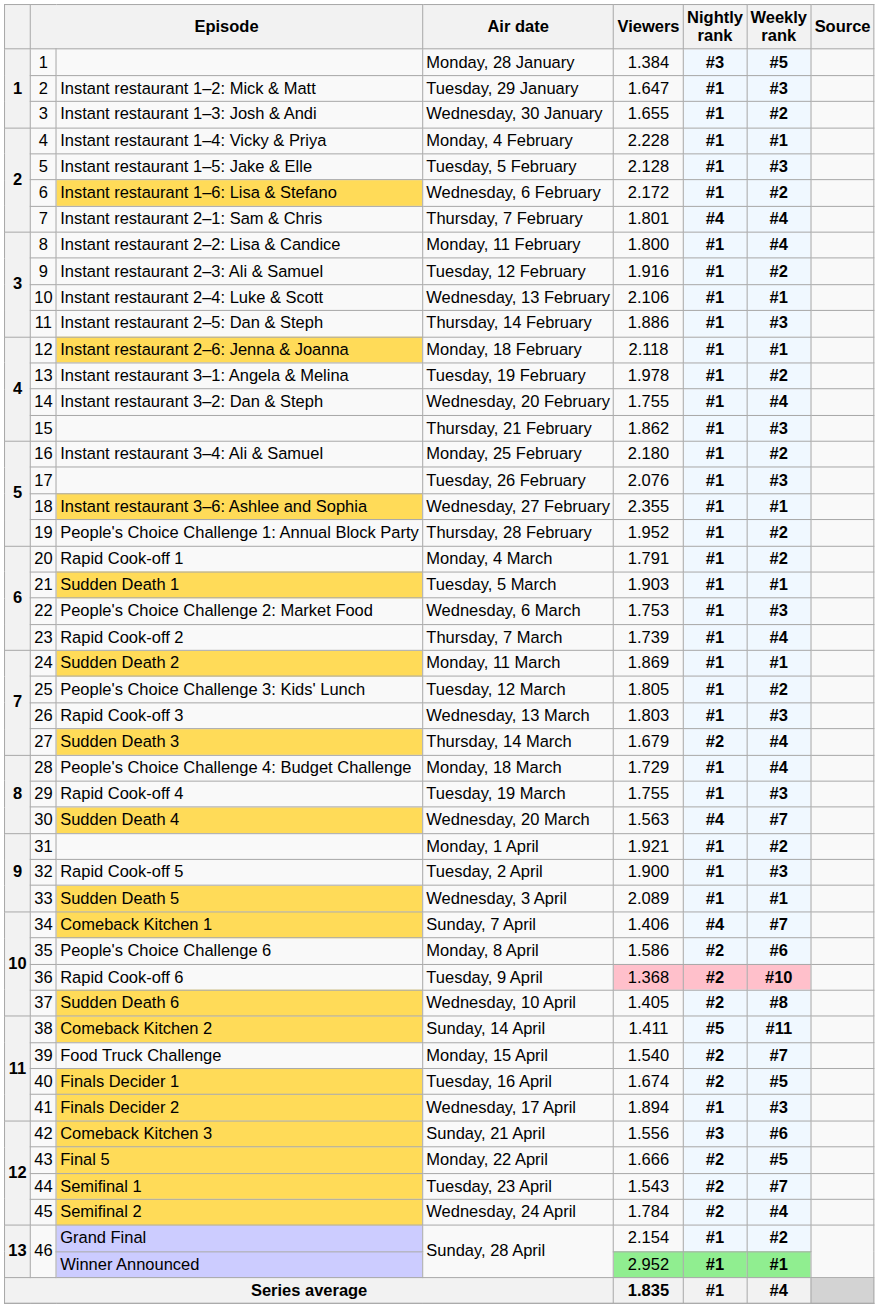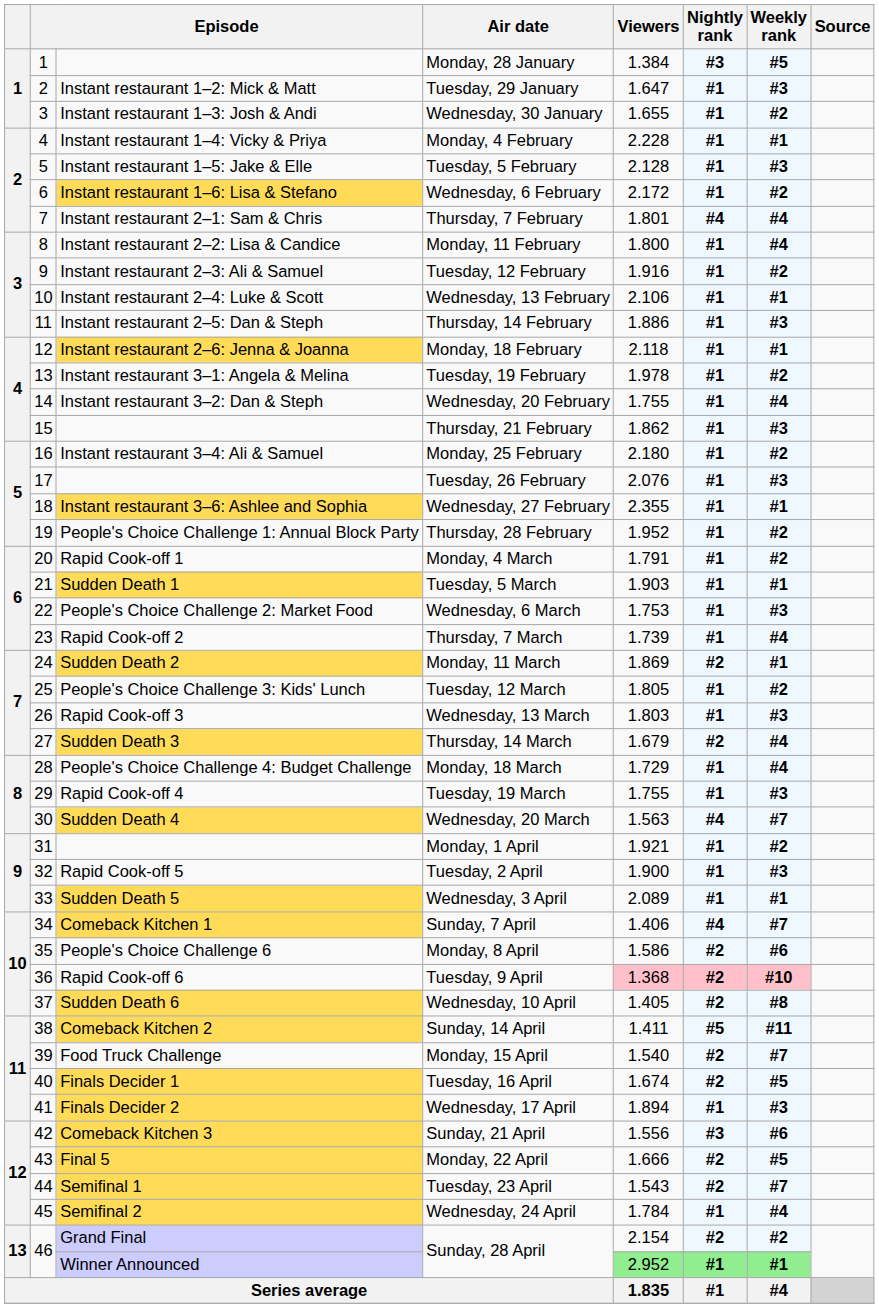 <table class="wikitable plainrowheaders" style="text-align:center;">
 <tr>
 <th class="unsortable"></th>
 <th colspan=2>Episode</th>
 <th class="unsortable">Air date</th>
 <th>Viewers</th>
 <th>Nightly<br>rank</th>
 <th>Weekly<br>rank</th>
 <th class="unsortable">Source</th>
 </tr>
 <tr>
 <th rowspan="3">1</th>
 <td>1</td>
 <td style="text-align:left"></td>
 <td style="text-align:left">Monday, 28 January</td>
 <td>1.384</td>
 <td style="background:#F0F8FF"><strong>#3</strong></td>
 <td style="background:#F0F8FF"><strong>#5</strong></td>
 <td></td>
 </tr>
 <tr>
 <td>2</td>
 <td style="text-align:left">Instant restaurant 1–2: Mick & Matt</td>
 <td style="text-align:left">Tuesday, 29 January</td>
 <td>1.647</td>
 <td style="background:#F0F8FF"><strong>#1</strong></td>
 <td style="background:#F0F8FF"><strong>#3</strong></td>
 <td></td>
 </tr>
 <tr>
 <td>3</td>
 <td style="text-align:left">Instant restaurant 1–3: Josh & Andi</td>
 <td style="text-align:left">Wednesday, 30 January</td>
 <td>1.655</td>
 <td style="background:#F0F8FF"><strong>#1</strong></td>
 <td style="background:#F0F8FF"><strong>#2</strong></td>
 <td></td>
 </tr>
 <tr>
 <th rowspan="4">2</th>
 <td>4</td>
 <td style="text-align:left">Instant restaurant 1–4: Vicky & Priya</td>
 <td style="text-align:left">Monday, 4 February</td>
 <td>2.228</td>
 <td style="background:#F0F8FF"><strong>#1</strong></td>
 <td style="background:#F0F8FF"><strong>#1</strong></td>
 <td></td>
 </tr>
 <tr>
 <td>5</td>
 <td style="text-align:left">Instant restaurant 1–5: Jake & Elle</td>
 <td style="text-align:left">Tuesday, 5 February</td>
 <td>2.128</td>
 <td style="background:#F0F8FF"><strong>#1</strong></td>
 <td style="background:#F0F8FF"><strong>#3</strong></td>
 <td></td>
 </tr>
 <tr>
 <td>6</td>
 <td style="text-align:left; background:#FFDB58;">Instant restaurant 1–6: Lisa & Stefano</td>
 <td style="text-align:left">Wednesday, 6 February</td>
 <td>2.172</td>
 <td style="background:#F0F8FF"><strong>#1</strong></td>
 <td style="background:#F0F8FF"><strong>#2</strong></td>
 <td></td>
 </tr>
 <tr>
 <td>7</td>
 <td style="text-align:left">Instant restaurant 2–1: Sam & Chris</td>
 <td style="text-align:left">Thursday, 7 February</td>
 <td>1.801</td>
 <td style="background:#F0F8FF"><strong>#4</strong></td>
 <td style="background:#F0F8FF"><strong>#4</strong></td>
 <td></td>
 </tr>
 <tr>
 <th rowspan="4">3</th>
 <td>8</td>
 <td style="text-align:left">Instant restaurant 2–2: Lisa & Candice</td>
 <td style="text-align:left">Monday, 11 February</td>
 <td>1.800</td>
 <td style="background:#F0F8FF"><strong>#1</strong></td>
 <td style="background:#F0F8FF"><strong>#4</strong></td>
 <td></td>
 </tr>
 <tr>
 <td>9</td>
 <td style="text-align:left">Instant restaurant 2–3: Ali & Samuel</td>
 <td style="text-align:left">Tuesday, 12 February</td>
 <td>1.916</td>
 <td style="background:#F0F8FF"><strong>#1</strong></td>
 <td style="background:#F0F8FF"><strong>#2</strong></td>
 <td></td>
 </tr>
 <tr>
 <td>10</td>
 <td style="text-align:left">Instant restaurant 2–4: Luke & Scott</td>
 <td style="text-align:left">Wednesday, 13 February</td>
 <td>2.106</td>
 <td style="background:#F0F8FF"><strong>#1</strong></td>
 <td style="background:#F0F8FF"><strong>#1</strong></td>
 <td></td>
 </tr>
 <tr>
 <td>11</td>
 <td style="text-align:left">Instant restaurant 2–5: Dan & Steph</td>
 <td style="text-align:left">Thursday, 14 February</td>
 <td>1.886</td>
 <td style="background:#F0F8FF"><strong>#1</strong></td>
 <td style="background:#F0F8FF"><strong>#3</strong></td>
 <td></td>
 </tr>
 <tr>
 <th rowspan="4">4</th>
 <td>12</td>
 <td style="text-align:left; background:#FFDB58;">Instant restaurant 2–6: Jenna & Joanna</td>
 <td style="text-align:left">Monday, 18 February</td>
 <td>2.118</td>
 <td style="background:#F0F8FF"><strong>#1</strong></td>
 <td style="background:#F0F8FF"><strong>#1</strong></td>
 <td></td>
 </tr>
 <tr>
 <td>13</td>
 <td style="text-align:left">Instant restaurant 3–1: Angela & Melina</td>
 <td style="text-align:left">Tuesday, 19 February</td>
 <td>1.978</td>
 <td style="background:#F0F8FF"><strong>#1</strong></td>
 <td style="background:#F0F8FF"><strong>#2</strong></td>
 <td></td>
 </tr>
 <tr>
 <td>14</td>
 <td style="text-align:left">Instant restaurant 3–2: Dan & Steph</td>
 <td style="text-align:left">Wednesday, 20 February</td>
 <td>1.755</td>
 <td style="background:#F0F8FF"><strong>#1</strong></td>
 <td style="background:#F0F8FF"><strong>#4</strong></td>
 <td></td>
 </tr>
 <tr>
 <td>15</td>
 <td style="text-align:left"></td>
 <td style="text-align:left">Thursday, 21 February</td>
 <td>1.862</td>
 <td style="background:#F0F8FF"><strong>#1</strong></td>
 <td style="background:#F0F8FF"><strong>#3</strong></td>
 <td></td>
 </tr>
 <tr>
 <th rowspan="4">5</th>
 <td>16</td>
 <td style="text-align:left">Instant restaurant 3–4: Ali & Samuel</td>
 <td style="text-align:left">Monday, 25 February</td>
 <td>2.180</td>
 <td style="background:#F0F8FF"><strong>#1</strong></td>
 <td style="background:#F0F8FF"><strong>#2</strong></td>
 <td></td>
 </tr>
 <tr>
 <td>17</td>
 <td style="text-align:left"></td>
 <td style="text-align:left">Tuesday, 26 February</td>
 <td>2.076</td>
 <td style="background:#F0F8FF"><strong>#1</strong></td>
 <td style="background:#F0F8FF"><strong>#3</strong></td>
 <td></td>
 </tr>
 <tr>
 <td>18</td>
 <td style="text-align:left; background:#FFDB58;">Instant restaurant 3–6: Ashlee and Sophia</td>
 <td style="text-align:left">Wednesday, 27 February</td>
 <td>2.355</td>
 <td style="background:#F0F8FF"><strong>#1</strong></td>
 <td style="background:#F0F8FF"><strong>#1</strong></td>
 <td></td>
 </tr>
 <tr>
 <td>19</td>
 <td style="text-align:left">People's Choice Challenge 1: Annual Block Party</td>
 <td style="text-align:left">Thursday, 28 February</td>
 <td>1.952</td>
 <td style="background:#F0F8FF"><strong>#1</strong></td>
 <td style="background:#F0F8FF"><strong>#2</strong></td>
 <td></td>
 </tr>
 <tr>
 <th rowspan="4">6</th>
 <td>20</td>
 <td style="text-align:left">Rapid Cook-off 1</td>
 <td style="text-align:left">Monday, 4 March</td>
 <td>1.791</td>
 <td style="background:#F0F8FF"><strong>#1</strong></td>
 <td style="background:#F0F8FF"><strong>#2</strong></td>
 <td></td>
 </tr>
 <tr>
 <td>21</td>
 <td style="text-align:left; background:#FFDB58;">Sudden Death 1</td>
 <td style="text-align:left">Tuesday, 5 March</td>
 <td>1.903</td>
 <td style="background:#F0F8FF"><strong>#1</strong></td>
 <td style="background:#F0F8FF"><strong>#1</strong></td>
 <td></td>
 </tr>
 <tr>
 <td>22</td>
 <td style="text-align:left">People's Choice Challenge 2: Market Food</td>
 <td style="text-align:left">Wednesday, 6 March</td>
 <td>1.753</td>
 <td style="background:#F0F8FF"><strong>#1</strong></td>
 <td style="background:#F0F8FF"><strong>#3</strong></td>
 <td></td>
 </tr>
 <tr>
 <td>23</td>
 <td style="text-align:left">Rapid Cook-off 2</td>
 <td style="text-align:left">Thursday, 7 March</td>
 <td>1.739</td>
 <td style="background:#F0F8FF"><strong>#1</strong></td>
 <td style="background:#F0F8FF"><strong>#4</strong></td>
 <td></td>
 </tr>
 <tr>
 <th rowspan="4">7</th>
 <td>24</td>
 <td style="text-align:left; background:#FFDB58;">Sudden Death 2</td>
 <td style="text-align:left">Monday, 11 March</td>
 <td>1.869</td>
-<td style="background:#F0F8FF"><strong>#1</strong></td>
+<td style="background:#F0F8FF"><strong>#2</strong></td>
 <td style="background:#F0F8FF"><strong>#1</strong></td>
 <td></td>
 </tr>
 <tr>
 <td>25</td>
 <td style="text-align:left">People's Choice Challenge 3: Kids' Lunch</td>
 <td style="text-align:left">Tuesday, 12 March</td>
 <td>1.805</td>
 <td style="background:#F0F8FF"><strong>#1</strong></td>
 <td style="background:#F0F8FF"><strong>#2</strong></td>
 <td></td>
 </tr>
 <tr>
 <td>26</td>
 <td style="text-align:left">Rapid Cook-off 3</td>
 <td style="text-align:left">Wednesday, 13 March</td>
 <td>1.803</td>
 <td style="background:#F0F8FF"><strong>#1</strong></td>
 <td style="background:#F0F8FF"><strong>#3</strong></td>
 <td></td>
 </tr>
 <tr>
 <td>27</td>
 <td style="text-align:left; background:#FFDB58;">Sudden Death 3</td>
 <td style="text-align:left">Thursday, 14 March</td>
 <td>1.679</td>
 <td style="background:#F0F8FF"><strong>#2</strong></td>
 <td style="background:#F0F8FF"><strong>#4</strong></td>
 <td></td>
 </tr>
 <tr>
 <th rowspan="3">8</th>
 <td>28</td>
 <td style="text-align:left">People's Choice Challenge 4: Budget Challenge</td>
 <td style="text-align:left">Monday, 18 March</td>
 <td>1.729</td>
 <td style="background:#F0F8FF"><strong>#1</strong></td>
 <td style="background:#F0F8FF"><strong>#4</strong></td>
 <td></td>
 </tr>
 <tr>
 <td>29</td>
 <td style="text-align:left">Rapid Cook-off 4</td>
 <td style="text-align:left">Tuesday, 19 March</td>
 <td>1.755</td>
 <td style="background:#F0F8FF"><strong>#1</strong></td>
 <td style="background:#F0F8FF"><strong>#3</strong></td>
 <td></td>
 </tr>
 <tr>
 <td>30</td>
 <td style="text-align:left; background:#FFDB58;">Sudden Death 4</td>
 <td style="text-align:left">Wednesday, 20 March</td>
 <td>1.563</td>
 <td style="background:#F0F8FF"><strong>#4</strong></td>
 <td style="background:#F0F8FF"><strong>#7</strong></td>
 <td></td>
 </tr>
 <tr>
 <th rowspan="3">9</th>
 <td>31</td>
 <td style="text-align:left"></td>
 <td style="text-align:left">Monday, 1 April</td>
 <td>1.921</td>
 <td style="background:#F0F8FF"><strong>#1</strong></td>
 <td style="background:#F0F8FF"><strong>#2</strong></td>
 <td></td>
 </tr>
 <tr>
 <td>32</td>
 <td style="text-align:left">Rapid Cook-off 5</td>
 <td style="text-align:left">Tuesday, 2 April</td>
 <td>1.900</td>
 <td style="background:#F0F8FF"><strong>#1</strong></td>
 <td style="background:#F0F8FF"><strong>#3</strong></td>
 <td></td>
 </tr>
 <tr>
 <td>33</td>
 <td style="text-align:left; background:#FFDB58;">Sudden Death 5</td>
 <td style="text-align:left">Wednesday, 3 April</td>
 <td>2.089</td>
 <td style="background:#F0F8FF"><strong>#1</strong></td>
 <td style="background:#F0F8FF"><strong>#1</strong></td>
 <td></td>
 </tr>
 <tr>
 <th rowspan="4">10</th>
 <td>34</td>
 <td style="text-align:left" bgcolor=#FFDB58>Comeback Kitchen 1</td>
 <td style="text-align:left">Sunday, 7 April</td>
 <td>1.406</td>
 <td style="background:#F0F8FF"><strong>#4</strong></td>
 <td style="background:#F0F8FF"><strong>#7</strong></td>
 <td></td>
 </tr>
 <tr>
 <td>35</td>
 <td style="text-align:left">People's Choice Challenge 6</td>
 <td style="text-align:left">Monday, 8 April</td>
 <td>1.586</td>
 <td style="background:#F0F8FF"><strong>#2</strong></td>
 <td style="background:#F0F8FF"><strong>#6</strong></td>
 <td></td>
 </tr>
 <tr>
 <td>36</td>
 <td style="text-align:left">Rapid Cook-off 6</td>
 <td style="text-align:left">Tuesday, 9 April</td>
 <td style="background:#FFC0CB">1.368</td>
 <td style="background:#FFC0CB"><strong>#2</strong></td>
 <td style="background:#FFC0CB"><strong>#10</strong></td>
 <td></td>
 </tr>
 <tr>
 <td>37</td>
 <td style="text-align:left; background:#FFDB58;">Sudden Death 6</td>
 <td style="text-align:left">Wednesday, 10 April</td>
 <td>1.405</td>
 <td style="background:#F0F8FF"><strong>#2</strong></td>
 <td style="background:#F0F8FF"><strong>#8</strong></td>
 <td></td>
 </tr>
 <tr>
 <th rowspan="4">11</th>
 <td>38</td>
 <td style="text-align:left" bgcolor=#FFDB58>Comeback Kitchen 2</td>
 <td style="text-align:left">Sunday, 14 April</td>
 <td>1.411</td>
 <td style="background:#F0F8FF"><strong>#5</strong></td>
 <td style="background:#F0F8FF"><strong>#11</strong></td>
 <td></td>
 </tr>
 <tr>
 <td>39</td>
 <td style="text-align:left">Food Truck Challenge</td>
 <td style="text-align:left">Monday, 15 April</td>
 <td>1.540</td>
 <td style="background:#F0F8FF"><strong>#2</strong></td>
 <td style="background:#F0F8FF"><strong>#7</strong></td>
 <td></td>
 </tr>
 <tr>
 <td>40</td>
 <td style="text-align:left; background:#FFDB58;">Finals Decider 1</td>
 <td style="text-align:left">Tuesday, 16 April</td>
 <td>1.674</td>
 <td style="background:#F0F8FF"><strong>#2</strong></td>
 <td style="background:#F0F8FF"><strong>#5</strong></td>
 <td></td>
 </tr>
 <tr>
 <td>41</td>
 <td style="text-align:left; background:#FFDB58;">Finals Decider 2</td>
 <td style="text-align:left">Wednesday, 17 April</td>
 <td>1.894</td>
 <td style="background:#F0F8FF"><strong>#1</strong></td>
 <td style="background:#F0F8FF"><strong>#3</strong></td>
 <td></td>
 </tr>
 <tr>
 <th rowspan="4">12</th>
 <td>42</td>
 <td style="text-align:left" bgcolor=#FFDB58>Comeback Kitchen 3</td>
 <td style="text-align:left">Sunday, 21 April</td>
 <td>1.556</td>
 <td style="background:#F0F8FF"><strong>#3</strong></td>
 <td style="background:#F0F8FF"><strong>#6</strong></td>
 <td></td>
 </tr>
 <tr>
 <td>43</td>
 <td style="text-align:left; background:#FFDB58;">Final 5</td>
 <td style="text-align:left">Monday, 22 April</td>
 <td>1.666</td>
 <td style="background:#F0F8FF"><strong>#2</strong></td>
 <td style="background:#F0F8FF"><strong>#5</strong></td>
 <td></td>
 </tr>
 <tr>
 <td>44</td>
 <td style="text-align:left; background:#FFDB58;">Semifinal 1</td>
 <td style="text-align:left">Tuesday, 23 April</td>
 <td>1.543</td>
 <td style="background:#F0F8FF"><strong>#2</strong></td>
 <td style="background:#F0F8FF"><strong>#7</strong></td>
 <td></td>
 </tr>
 <tr>
 <td>45</td>
 <td style="text-align:left;background:#FFDB58;">Semifinal 2</td>
 <td style="text-align:left">Wednesday, 24 April</td>
 <td>1.784</td>
-<td style="background:#F0F8FF"><strong>#2</strong></td>
+<td style="background:#F0F8FF"><strong>#1</strong></td>
 <td style="background:#F0F8FF"><strong>#4</strong></td>
 <td></td>
 </tr>
 <tr>
 <th rowspan="2">13</th>
 <td rowspan="2">46</td>
 <td style="text-align:left; background:#CCCCFF;">Grand Final</td>
 <td style="text-align:left" rowspan="2">Sunday, 28 April</td>
 <td>2.154</td>
-<td style="background:#F0F8FF"><strong>#1</strong></td>
+<td style="background:#F0F8FF"><strong>#2</strong></td>
 <td style="background:#F0F8FF"><strong>#2</strong></td>
 <td rowspan="2"></td>
 </tr>
 <tr>
 <td style="text-align:left; background:#CCCCFF;">Winner Announced</td>
 <td style="background:#90EE90">2.952</td>
 <td style="background:#90EE90"><strong>#1</strong></td>
 <td style="background:#90EE90"><strong>#1</strong></td>
 </tr>
 <tr class="sortbottom">
 <th colspan="4">Series average</th>
 <th>1.835</th>
 <th>#1</th>
 <th>#4</th>
 <td colspan="2" style="background:lightgrey;"></td>
 </tr>
 <tr>
 </tr>
 </table>
